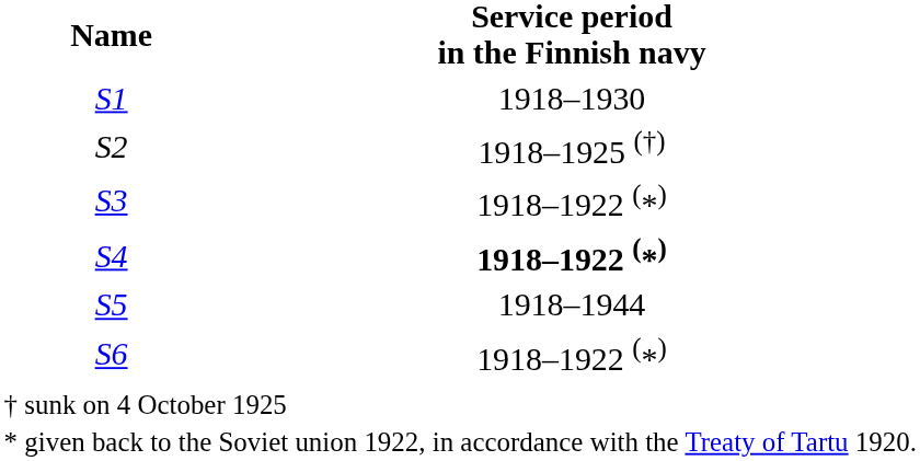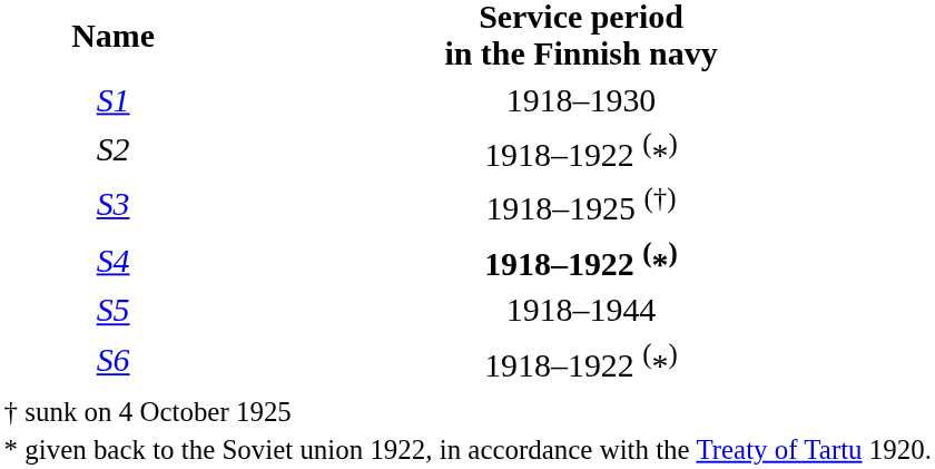 <table>
 <tr style="text-align:center;">
 <th>Name</th>
 <th>Service period<br>in the Finnish navy</th>
 </tr>
 <tr style="text-align:center;">
 <td><a href='#'><em>S1</em></a></td>
 <td>1918–1930</td>
 </tr>
 <tr style="text-align:center;">
 <td><em>S2</em></td>
-<td>1918–1925 <sup>(†)</sup></td>
+<td>1918–1922 <sup>(</sup>*<sup>)</sup></td>
 </tr>
 <tr style="text-align:center;">
 <td><a href='#'><em>S3</em></a></td>
-<td>1918–1922 <sup>(</sup>*<sup>)</sup></td>
+<td>1918–1925 <sup>(†)</sup></td>
 </tr>
 <tr style="text-align:center;">
 <td><a href='#'><em>S4</em></a></td>
 <td><strong>1918–1922 <sup>(</sup>*<sup>)</sup></strong></td>
 </tr>
 <tr style="text-align:center;">
 <td><a href='#'><em>S5</em></a></td>
 <td>1918–1944</td>
 </tr>
 <tr style="text-align:center;">
 <td><a href='#'><em>S6</em></a></td>
 <td>1918–1922 <sup>(</sup>*<sup>)</sup></td>
 </tr>
 <tr>
 <td colspan="2"><small>† sunk on 4 October 1925</small><br><small>* given back to the Soviet union 1922, in accordance with the <a href='#'>Treaty of Tartu</a> 1920.</small></td>
 </tr>
 </table>
